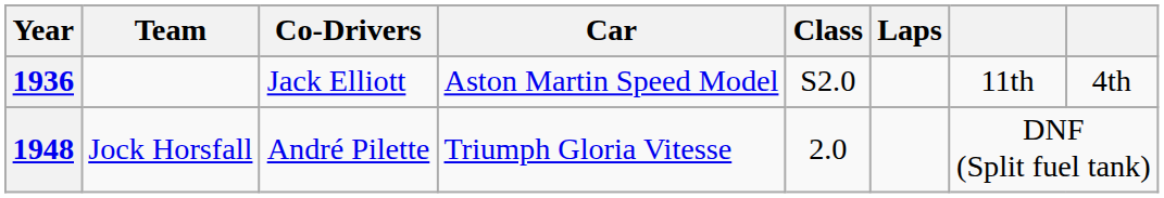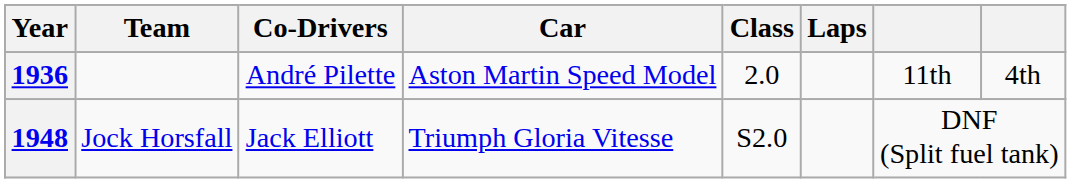 <table class="wikitable" style="text-align:center; font-size:90%">
 <tr>
 <th>Year</th>
 <th>Team</th>
 <th>Co-Drivers</th>
 <th>Car</th>
 <th>Class</th>
 <th>Laps</th>
 <th></th>
 <th></th>
 </tr>
 <tr>
 <th><a href='#'>1936</a></th>
 <td align="left"></td>
-<td align="left"> <a href='#'>Jack Elliott</a></td>
+<td align="left"> <a href='#'>André Pilette</a></td>
 <td align="left"><a href='#'>Aston Martin Speed Model</a></td>
-<td>S2.0</td>
+<td>2.0</td>
 <td></td>
 <td>11th</td>
 <td>4th</td>
 </tr>
 <tr>
 <th><a href='#'>1948</a></th>
 <td align="left"> <a href='#'>Jock Horsfall</a></td>
-<td align="left"> <a href='#'>André Pilette</a></td>
+<td align="left"> <a href='#'>Jack Elliott</a></td>
 <td align="left"><a href='#'>Triumph Gloria Vitesse</a></td>
-<td>2.0</td>
+<td>S2.0</td>
 <td></td>
 <td colspan=2>DNF<br>(Split fuel tank)</td>
 </tr>
 </table>
